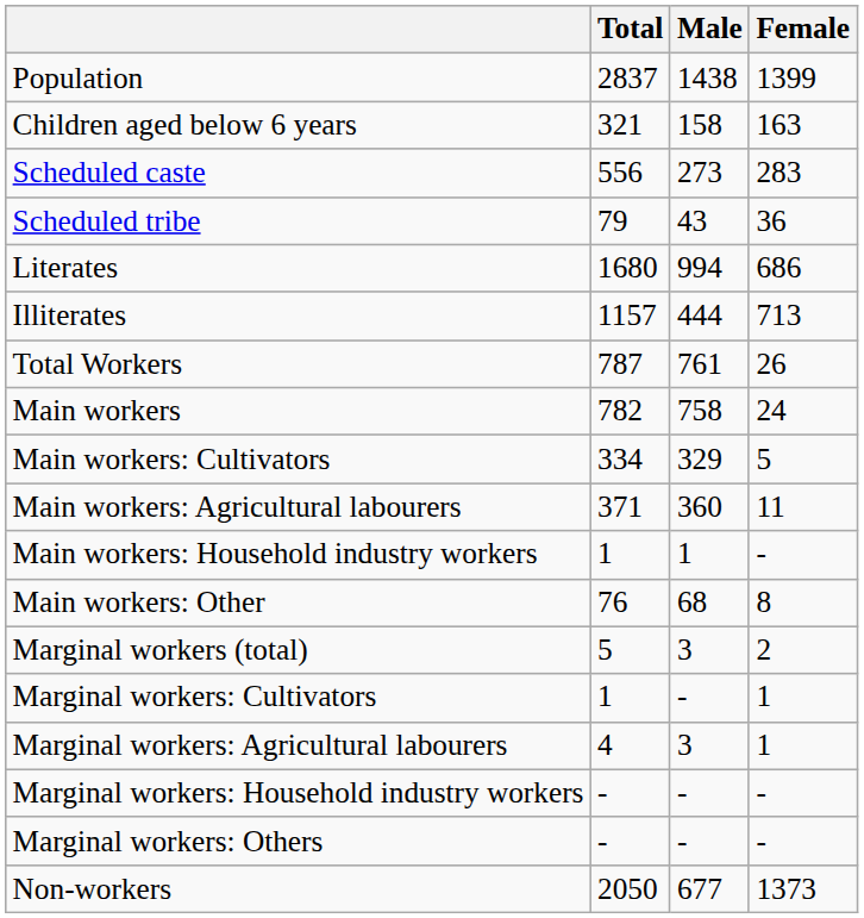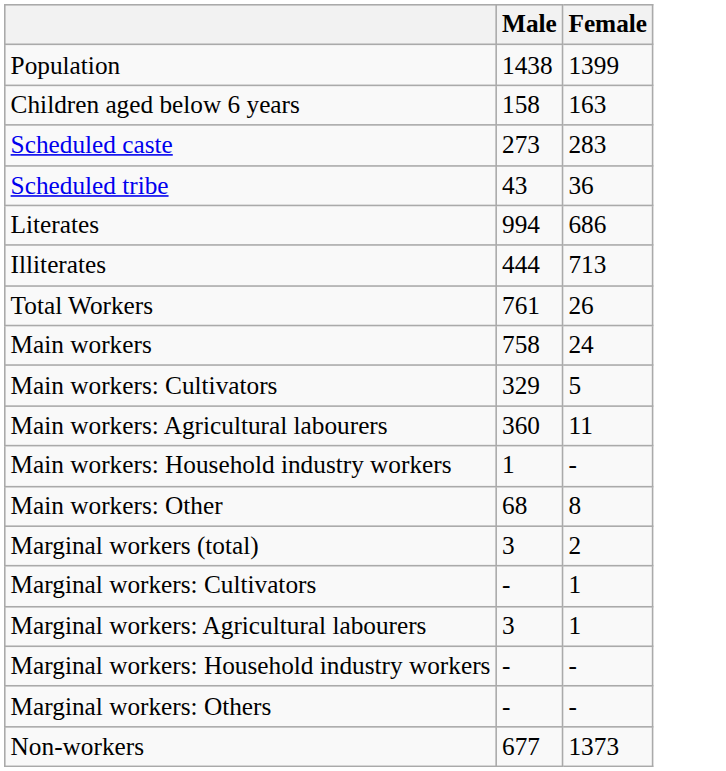 <table class="wikitable sortable">
 <tr>
 <th></th>
-<th>Total</th>
 <th>Male</th>
 <th>Female</th>
 </tr>
 <tr>
 <td>Population</td>
-<td>2837</td>
 <td>1438</td>
 <td>1399</td>
 </tr>
 <tr>
 <td>Children aged below 6 years</td>
-<td>321</td>
 <td>158</td>
 <td>163</td>
 </tr>
 <tr>
 <td><a href='#'>Scheduled caste</a></td>
-<td>556</td>
 <td>273</td>
 <td>283</td>
 </tr>
 <tr>
 <td><a href='#'>Scheduled tribe</a></td>
-<td>79</td>
 <td>43</td>
 <td>36</td>
 </tr>
 <tr>
 <td>Literates</td>
-<td>1680</td>
 <td>994</td>
 <td>686</td>
 </tr>
 <tr>
 <td>Illiterates</td>
-<td>1157</td>
 <td>444</td>
 <td>713</td>
 </tr>
 <tr>
 <td>Total Workers</td>
-<td>787</td>
 <td>761</td>
 <td>26</td>
 </tr>
 <tr>
 <td>Main workers</td>
-<td>782</td>
 <td>758</td>
 <td>24</td>
 </tr>
 <tr>
 <td>Main workers: Cultivators</td>
-<td>334</td>
 <td>329</td>
 <td>5</td>
 </tr>
 <tr>
 <td>Main workers: Agricultural labourers</td>
-<td>371</td>
 <td>360</td>
 <td>11</td>
 </tr>
 <tr>
 <td>Main workers: Household industry workers</td>
 <td>1</td>
-<td>1</td>
 <td>-</td>
 </tr>
 <tr>
 <td>Main workers: Other</td>
-<td>76</td>
 <td>68</td>
 <td>8</td>
 </tr>
 <tr>
 <td>Marginal workers (total)</td>
-<td>5</td>
 <td>3</td>
 <td>2</td>
 </tr>
 <tr>
 <td>Marginal workers: Cultivators</td>
-<td>1</td>
 <td>-</td>
 <td>1</td>
 </tr>
 <tr>
 <td>Marginal workers: Agricultural labourers</td>
-<td>4</td>
 <td>3</td>
 <td>1</td>
 </tr>
 <tr>
 <td>Marginal workers: Household industry workers</td>
 <td>-</td>
 <td>-</td>
-<td>-</td>
 </tr>
 <tr>
 <td>Marginal workers: Others</td>
 <td>-</td>
 <td>-</td>
-<td>-</td>
 </tr>
 <tr>
 <td>Non-workers</td>
-<td>2050</td>
 <td>677</td>
 <td>1373</td>
 </tr>
 </table>
